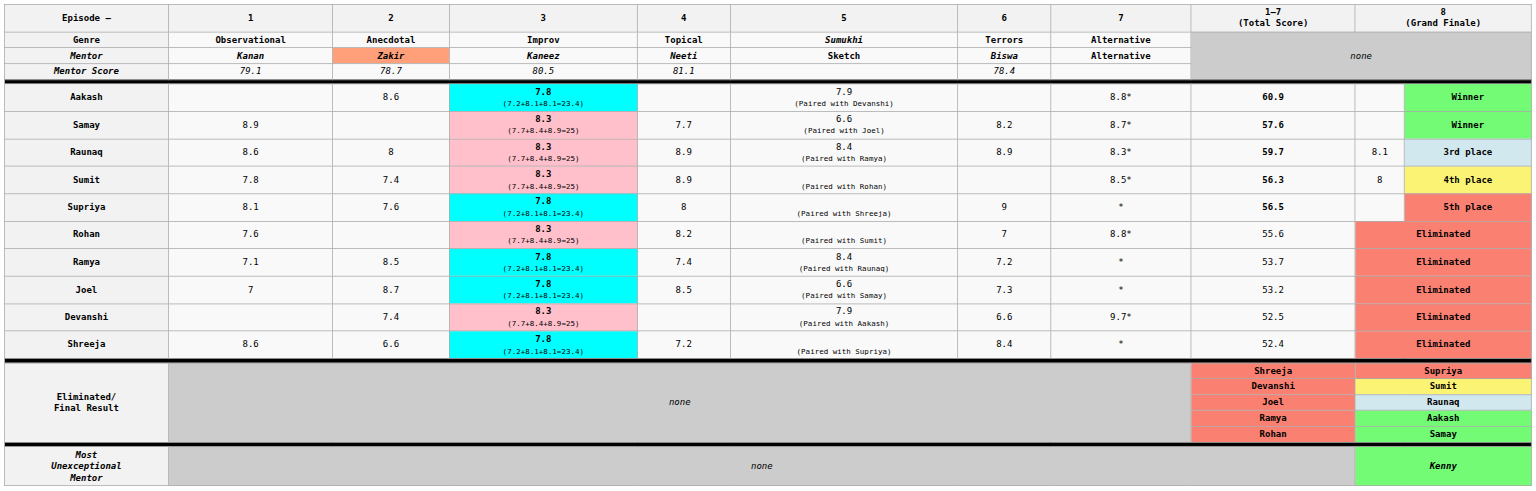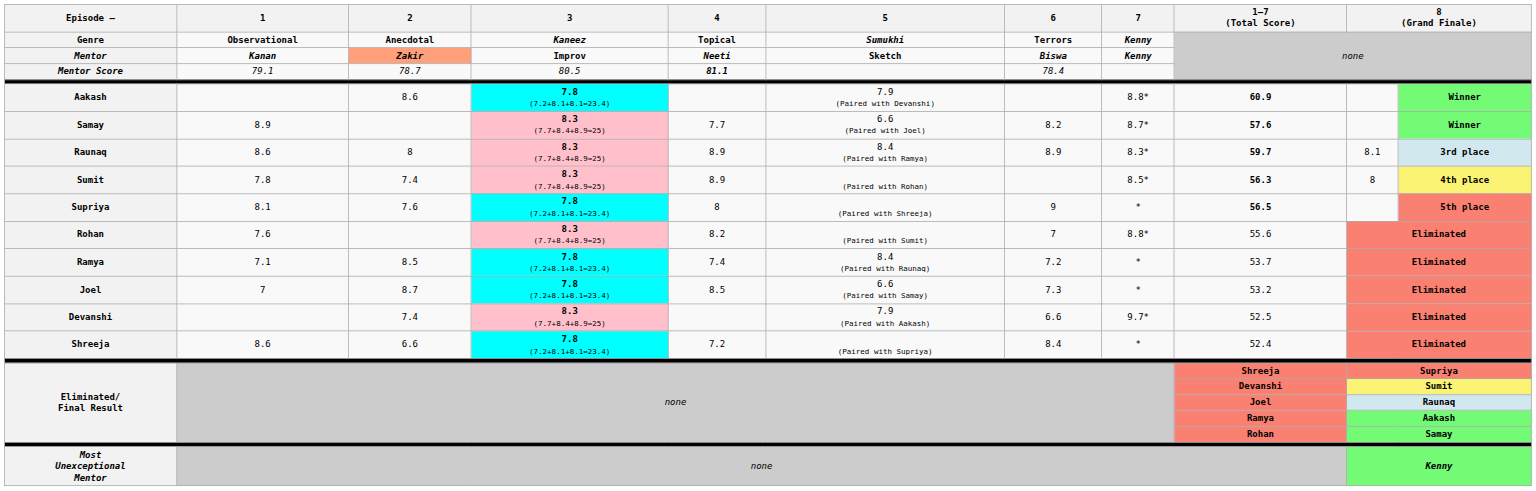 <table class="wikitable" style="text-align:center; width:100%; font-size:90%; line-height:15px;">
 <tr>
 <th>Episode –</th>
 <th>1</th>
 <th>2</th>
 <th>3</th>
 <th>4</th>
 <th>5</th>
 <th>6</th>
 <th>7</th>
 <th>1–7<br>(Total Score)</th>
 <th colspan="2">8<br>(Grand Finale)</th>
 </tr>
 <tr>
 <th>Genre</th>
 <td><strong>Observational</strong></td>
 <td><strong>Anecdotal</strong></td>
-<td><strong>Improv</strong></td>
+<td><strong><em>Kaneez</em></strong></td>
 <td><strong>Topical</strong></td>
 <td><strong><em>Sumukhi</em></strong></td>
 <td><strong>Terrors</strong></td>
-<td><strong>Alternative</strong></td>
+<td><strong><em>Kenny</em></strong></td>
 <td colspan="3" rowspan="3" bgcolor="#ccc"><em>none</em></td>
 </tr>
 <tr>
 <th><em>Mentor</em></th>
 <td><strong><em>Kanan</em></strong></td>
 <td style="background: lightsalmon;"><strong><em>Zakir</em></strong></td>
-<td><strong><em>Kaneez</em></strong></td>
+<td><strong>Improv</strong></td>
 <td><strong><em>Neeti</em></strong></td>
 <td><strong>Sketch</strong></td>
 <td><strong><em>Biswa</em></strong></td>
-<td><strong>Alternative</strong></td>
+<td><strong><em>Kenny</em></strong></td>
 </tr>
 <tr>
 <th><em>Mentor Score</em></th>
 <td><em>79.1</em></td>
 <td><em>78.7</em></td>
 <td><em>80.5</em></td>
-<td><em>81.1</em></td>
+<td><strong><em>81.1</em></strong></td>
 <td><strong><em></em></strong></td>
 <td><em>78.4</em></td>
 <td><strong><em></em></strong></td>
 </tr>
 <tr>
 <td colspan="11" bgcolor="black"></td>
 </tr>
 <tr>
 <th>Aakash</th>
 <td><strong></strong></td>
 <td>8.6</td>
 <td bgcolor="cyan"><strong>7.8</strong><br><small>(7.2+8.1+8.1=23.4)</small></td>
 <td><strong></strong></td>
 <td>7.9<br><small>(Paired with Devanshi)</small></td>
 <td><strong></strong></td>
 <td>8.8*</td>
 <td><strong>60.9</strong></td>
 <td><strong></strong></td>
 <td style="background:#73FB76;"><strong>Winner</strong></td>
 </tr>
 <tr>
 <th>Samay</th>
 <td>8.9</td>
 <td><strong></strong></td>
 <td bgcolor="pink"><strong>8.3</strong><br><small>(7.7+8.4+8.9=25)</small></td>
 <td>7.7</td>
 <td>6.6<br><small>(Paired with Joel)</small></td>
 <td>8.2</td>
 <td>8.7*</td>
 <td><strong>57.6</strong></td>
 <td><strong></strong></td>
 <td style="background:#73FB76;"><strong>Winner</strong></td>
 </tr>
 <tr>
 <th>Raunaq</th>
 <td>8.6</td>
 <td>8</td>
 <td bgcolor="pink"><strong>8.3</strong><br><small>(7.7+8.4+8.9=25)</small></td>
 <td>8.9</td>
 <td>8.4<br><small>(Paired with Ramya)</small></td>
 <td>8.9</td>
 <td>8.3*</td>
 <td><strong>59.7</strong></td>
 <td>8.1</td>
 <td style="background:#D1E8EF;"><strong>3rd place</strong></td>
 </tr>
 <tr>
 <th>Sumit</th>
 <td>7.8</td>
 <td>7.4</td>
 <td bgcolor="pink"><strong>8.3</strong><br><small>(7.7+8.4+8.9=25)</small></td>
 <td>8.9</td>
 <td><strong></strong><br><small>(Paired with Rohan)</small></td>
 <td><strong></strong></td>
 <td>8.5*</td>
 <td><strong>56.3</strong></td>
 <td>8</td>
 <td style="background:#FBF373"><strong>4th place</strong></td>
 </tr>
 <tr>
 <th>Supriya</th>
 <td>8.1</td>
 <td>7.6</td>
 <td bgcolor="cyan"><strong>7.8</strong><br><small>(7.2+8.1+8.1=23.4)</small></td>
 <td>8</td>
 <td><strong></strong><br><small>(Paired with Shreeja)</small></td>
 <td>9</td>
 <td><strong></strong>*</td>
 <td><strong>56.5</strong></td>
 <td><strong></strong></td>
 <td bgcolor="salmon"><strong>5th place</strong></td>
 </tr>
 <tr>
 <th>Rohan</th>
 <td>7.6</td>
 <td><strong></strong></td>
 <td bgcolor="pink"><strong>8.3</strong><br><small>(7.7+8.4+8.9=25)</small></td>
 <td>8.2</td>
 <td><strong></strong><br><small>(Paired with Sumit)</small></td>
 <td>7</td>
 <td>8.8*</td>
 <td>55.6</td>
 <td colspan="2" bgcolor="salmon"><strong>Eliminated</strong></td>
 </tr>
 <tr>
 <th>Ramya</th>
 <td>7.1</td>
 <td>8.5</td>
 <td bgcolor="cyan"><strong>7.8</strong><br><small>(7.2+8.1+8.1=23.4)</small></td>
 <td>7.4</td>
 <td>8.4<br><small>(Paired with Raunaq)</small></td>
 <td>7.2</td>
 <td><strong></strong>*</td>
 <td>53.7</td>
 <td colspan="2" bgcolor="salmon"><strong>Eliminated</strong></td>
 </tr>
 <tr>
 <th>Joel</th>
 <td>7</td>
 <td>8.7</td>
 <td bgcolor="cyan"><strong>7.8</strong><br><small>(7.2+8.1+8.1=23.4)</small></td>
 <td>8.5</td>
 <td>6.6<br><small>(Paired with Samay)</small></td>
 <td>7.3</td>
 <td><strong></strong>*</td>
 <td>53.2</td>
 <td colspan="2" bgcolor="salmon"><strong>Eliminated</strong></td>
 </tr>
 <tr>
 <th>Devanshi</th>
 <td><strong></strong></td>
 <td>7.4</td>
 <td bgcolor="pink"><strong>8.3</strong><br><small>(7.7+8.4+8.9=25)</small></td>
 <td><strong></strong></td>
 <td>7.9<br><small>(Paired with Aakash)</small></td>
 <td>6.6</td>
 <td>9.7*</td>
 <td>52.5</td>
 <td colspan="2" bgcolor="salmon"><strong>Eliminated</strong></td>
 </tr>
 <tr>
 <th>Shreeja</th>
 <td>8.6</td>
 <td>6.6</td>
 <td bgcolor="cyan"><strong>7.8</strong><br><small>(7.2+8.1+8.1=23.4)</small></td>
 <td>7.2</td>
 <td><strong></strong><br><small>(Paired with Supriya)</small></td>
 <td>8.4</td>
 <td><strong></strong>*</td>
 <td>52.4</td>
 <td colspan="2" bgcolor="salmon"><strong>Eliminated</strong></td>
 </tr>
 <tr>
 <td colspan="11" bgcolor="black"></td>
 </tr>
 <tr>
 <th rowspan="5">Eliminated/<br>Final Result</th>
 <td colspan="7" rowspan="5" bgcolor="#ccc"><em>none</em></td>
 <td bgcolor="salmon"><strong>Shreeja</strong></td>
 <td colspan="2" bgcolor="salmon"><strong>Supriya</strong></td>
 </tr>
 <tr>
 <td bgcolor="salmon"><strong>Devanshi</strong></td>
 <td colspan="2" style="background:#FBF373"><strong>Sumit</strong></td>
 </tr>
 <tr>
 <td bgcolor="salmon"><strong>Joel</strong></td>
 <td colspan="2" style="background:#D1E8EF;"><strong>Raunaq</strong></td>
 </tr>
 <tr>
 <td bgcolor="salmon"><strong>Ramya</strong></td>
 <td colspan="2" style="background:#73FB76;"><strong>Aakash</strong></td>
 </tr>
 <tr>
 <td bgcolor="salmon"><strong>Rohan</strong></td>
 <td colspan="2" style="background:#73FB76;"><strong>Samay</strong></td>
 </tr>
 <tr>
 <td colspan="11" bgcolor="black"></td>
 </tr>
 <tr>
 <th><em>Most<br>Unexceptional<br>Mentor</em></th>
 <td colspan="8"  bgcolor="#ccc"><em>none</em></td>
 <td colspan="2" style="background:#73FB76;"><strong><em>Kenny</em></strong></td>
 </tr>
 </table>
